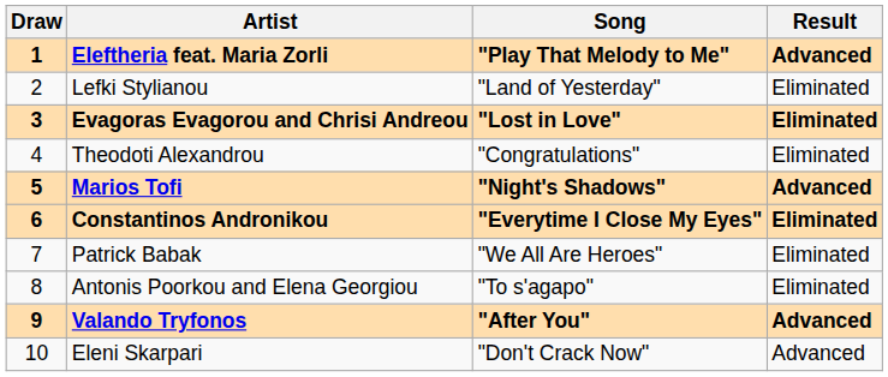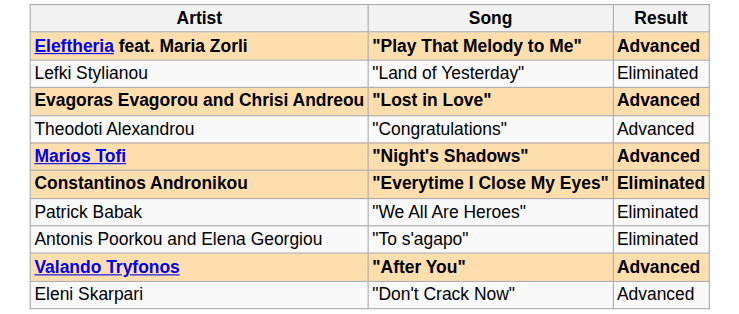 <table class="sortable wikitable" style="margin: 1em auto 1em auto; text-align:center;">
 <tr>
-<th>Draw</th>
 <th>Artist</th>
 <th>Song</th>
 <th>Result</th>
 </tr>
 <tr style="font-weight:bold; background:navajowhite;">
-<td>1</td>
 <td align="left"><a href='#'>Eleftheria</a> feat. Maria Zorli</td>
 <td align="left">"Play That Melody to Me"</td>
 <td align="left">Advanced</td>
 </tr>
 <tr>
-<td>2</td>
 <td align="left">Lefki Stylianou</td>
 <td align="left">"Land of Yesterday"</td>
 <td align="left">Eliminated</td>
 </tr>
 <tr style="font-weight:bold; background:navajowhite;">
-<td>3</td>
 <td align="left">Evagoras Evagorou and Chrisi Andreou</td>
 <td align="left">"Lost in Love"</td>
-<td align="left">Eliminated</td>
+<td align="left">Advanced</td>
 </tr>
 <tr>
-<td>4</td>
 <td align="left">Theodoti Alexandrou</td>
 <td align="left">"Congratulations"</td>
-<td align="left">Eliminated</td>
+<td align="left">Advanced</td>
 </tr>
 <tr style="font-weight:bold; background:navajowhite;">
-<td>5</td>
 <td align="left"><a href='#'>Marios Tofi</a></td>
 <td align="left">"Night's Shadows"</td>
 <td align="left">Advanced</td>
 </tr>
 <tr style="font-weight:bold; background:navajowhite;">
-<td>6</td>
 <td align="left">Constantinos Andronikou</td>
 <td align="left">"Everytime I Close My Eyes"</td>
 <td align="left">Eliminated</td>
 </tr>
 <tr>
-<td>7</td>
 <td align="left">Patrick Babak</td>
 <td align="left">"We All Are Heroes"</td>
 <td align="left">Eliminated</td>
 </tr>
 <tr>
-<td>8</td>
 <td align="left">Antonis Poorkou and Elena Georgiou</td>
 <td align="left">"To s'agapo"</td>
 <td align="left">Eliminated</td>
 </tr>
 <tr style="font-weight:bold; background:navajowhite;">
-<td>9</td>
 <td align="left"><a href='#'>Valando Tryfonos</a></td>
 <td align="left">"After You"</td>
 <td align="left">Advanced</td>
 </tr>
 <tr>
-<td>10</td>
 <td align="left">Eleni Skarpari</td>
 <td align="left">"Don't Crack Now"</td>
 <td align="left">Advanced</td>
 </tr>
 </table>
